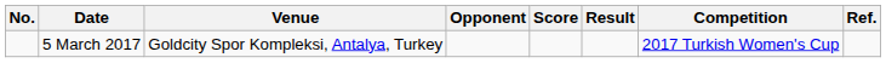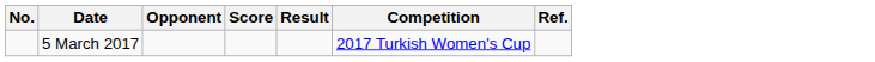 <table class="wikitable">
 <tr>
 <th>No.</th>
 <th>Date</th>
-<th>Venue</th>
 <th>Opponent</th>
 <th>Score</th>
 <th>Result</th>
 <th>Competition</th>
 <th>Ref.</th>
 </tr>
 <tr>
 <td></td>
 <td>5 March 2017</td>
-<td>Goldcity Spor Kompleksi, <a href='#'>Antalya</a>, Turkey</td>
 <td></td>
 <td></td>
 <td></td>
 <td><a href='#'>2017 Turkish Women's Cup</a></td>
 <td></td>
 </tr>
 </table>
